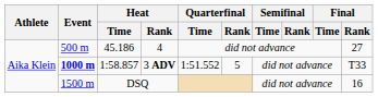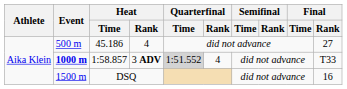 <table class="wikitable">
 <tr>
 <th rowspan="2">Athlete</th>
 <th rowspan="2">Event</th>
 <th colspan="2">Heat</th>
 <th colspan="2">Quarterfinal</th>
 <th colspan="2">Semifinal</th>
 <th colspan="2">Final</th>
 </tr>
 <tr>
 <th>Time</th>
 <th>Rank</th>
 <th>Time</th>
 <th>Rank</th>
 <th>Time</th>
 <th>Rank</th>
 <th>Time</th>
 <th>Rank</th>
 </tr>
 <tr>
 <td rowspan=3><a href='#'>Aika Klein</a></td>
 <td><a href='#'>500 m</a></td>
 <td align="center">45.186</td>
 <td align="center">4</td>
 <td colspan=5 align="center"><em>did not advance</em></td>
 <td align="center">27</td>
 </tr>
 <tr>
 <td><strong><a href='#'>1000 m</a></strong></td>
 <td align="center">1:58.857</td>
 <td align="center">3 <strong>ADV</strong></td>
-<td align="center">1:51.552</td>
-<td align="center">5</td>
+<td align="center" style="background: lightgrey;">1:51.552</td>
+<td align="center">4</td>
 <td colspan=3 align="center"><em>did not advance</em></td>
 <td align="center">T33</td>
 </tr>
 <tr>
 <td><a href='#'>1500 m</a></td>
 <td colspan=2 align="center">DSQ</td>
 <td colspan=2 align="center" bgcolor="wheat"></td>
 <td colspan=3 align="center"><em>did not advance</em></td>
 <td align="center">16</td>
 </tr>
 </table>
